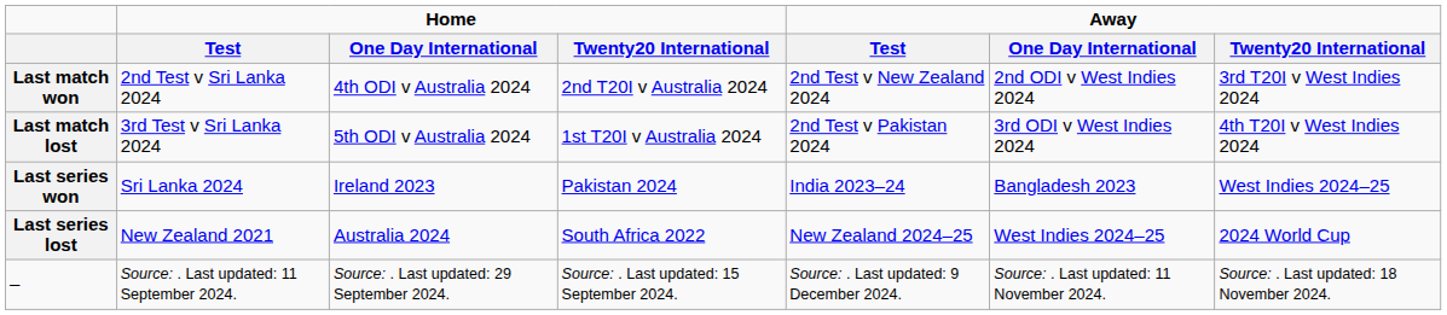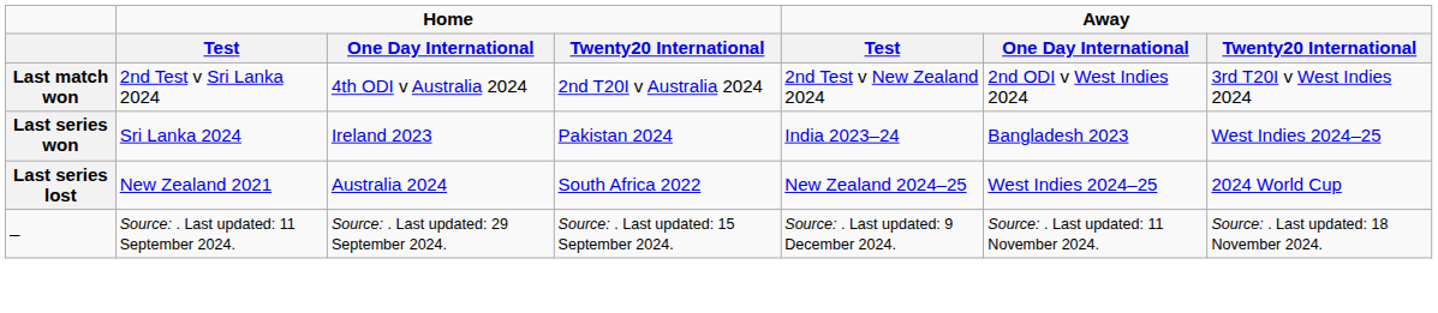 <table class="wikitable" style="width:100%">
 <tr>
 <td></td>
 <td colspan="3" style="text-align:center"><strong>Home</strong></td>
 <td colspan="3" style="text-align:center"><strong>Away</strong></td>
 </tr>
 <tr>
 <th></th>
 <th><a href='#'>Test</a>   </th>
 <th><a href='#'>One Day International</a> </th>
 <th><a href='#'>Twenty20 International</a></th>
 <th><a href='#'>Test</a>   </th>
 <th><a href='#'>One Day International</a> </th>
 <th><a href='#'>Twenty20 International</a></th>
 </tr>
 <tr>
 <th>Last match won</th>
 <td><a href='#'>2nd Test</a> v <a href='#'>Sri Lanka</a> 2024</td>
 <td><a href='#'>4th ODI</a> v <a href='#'>Australia</a> 2024</td>
 <td><a href='#'>2nd T20I</a> v <a href='#'>Australia</a> 2024</td>
 <td><a href='#'>2nd Test</a> v <a href='#'>New Zealand</a> 2024</td>
 <td><a href='#'>2nd ODI</a> v <a href='#'>West Indies</a> 2024</td>
 <td><a href='#'>3rd T20I</a> v <a href='#'>West Indies</a> 2024</td>
-</tr>
-<tr>
-<th>Last match lost</th>
-<td><a href='#'>3rd Test</a> v <a href='#'>Sri Lanka</a> 2024</td>
-<td><a href='#'>5th ODI</a> v <a href='#'>Australia</a> 2024</td>
-<td><a href='#'>1st T20I</a> v <a href='#'>Australia</a> 2024</td>
-<td><a href='#'>2nd Test</a> v <a href='#'>Pakistan</a> 2024</td>
-<td><a href='#'>3rd ODI</a> v <a href='#'>West Indies</a> 2024</td>
-<td><a href='#'>4th T20I</a> v <a href='#'>West Indies</a> 2024</td>
 </tr>
 <tr>
 <th>Last series won</th>
 <td><a href='#'>Sri Lanka 2024</a></td>
 <td><a href='#'>Ireland 2023</a></td>
 <td><a href='#'>Pakistan 2024</a></td>
 <td><a href='#'>India 2023–24</a></td>
 <td><a href='#'>Bangladesh 2023</a></td>
 <td><a href='#'>West Indies 2024–25</a></td>
 </tr>
 <tr>
 <th>Last series lost</th>
 <td><a href='#'>New Zealand 2021</a></td>
 <td><a href='#'>Australia 2024</a></td>
 <td><a href='#'>South Africa 2022</a></td>
 <td><a href='#'>New Zealand 2024–25</a></td>
 <td><a href='#'>West Indies 2024–25</a></td>
 <td><a href='#'>2024 World Cup</a></td>
 </tr>
 <tr>
 <td>–</td>
 <td><small><em>Source: </em>. Last updated: 11 September 2024.</small></td>
 <td><small><em>Source: </em>. Last updated: 29 September 2024.</small></td>
 <td><small><em>Source: </em>. Last updated: 15 September 2024.</small></td>
 <td><small><em>Source: </em>. Last updated: 9 December 2024.</small></td>
 <td><small><em>Source: </em>. Last updated: 11 November 2024.</small></td>
 <td><small><em>Source: </em>. Last updated: 18 November 2024.</small></td>
 </tr>
 </table>
